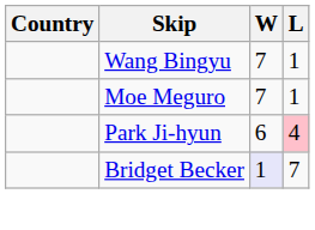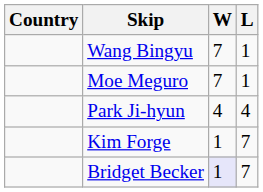 <table class="wikitable">
 <tr>
 <th>Country</th>
 <th>Skip</th>
 <th>W</th>
 <th>L</th>
 </tr>
 <tr>
 <td></td>
 <td><a href='#'>Wang Bingyu</a></td>
 <td>7</td>
 <td>1</td>
 </tr>
 <tr>
 <td></td>
 <td><a href='#'>Moe Meguro</a></td>
 <td>7</td>
 <td>1</td>
 </tr>
 <tr>
 <td></td>
 <td><a href='#'>Park Ji-hyun</a></td>
-<td>6</td>
-<td style="background: pink;">4</td>
+<td>4</td>
+<td>4</td>
+</tr>
+<tr>
+<td></td>
+<td><a href='#'>Kim Forge</a></td>
+<td>1</td>
+<td>7</td>
 </tr>
 <tr>
 <td></td>
 <td><a href='#'>Bridget Becker</a></td>
 <td style="background: lavender;">1</td>
 <td>7</td>
 </tr>
 </table>
